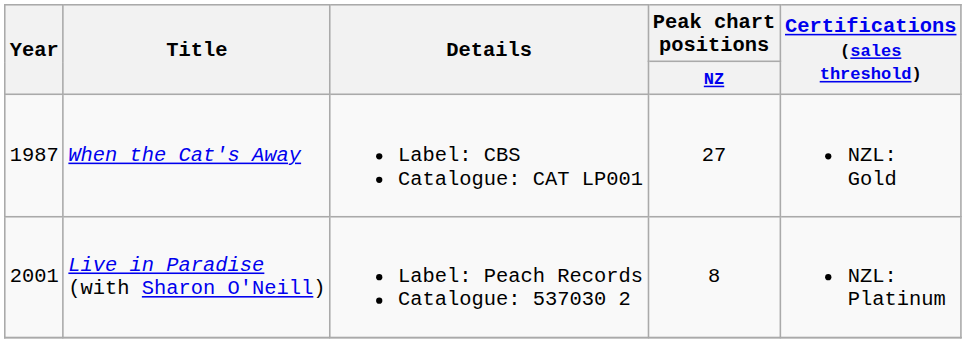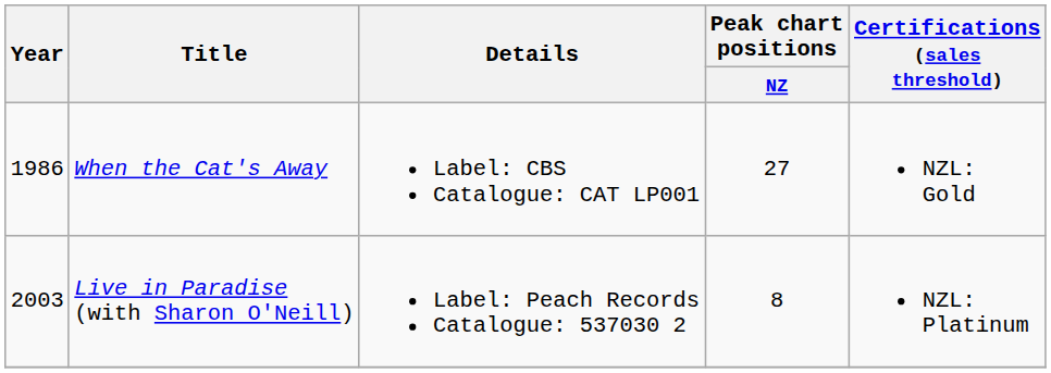 <table class="wikitable plainrowheaders">
 <tr>
 <th rowspan="2">Year</th>
 <th rowspan="2">Title</th>
 <th rowspan="2">Details</th>
 <th>Peak chart<br>positions</th>
 <th rowspan="2" style="width:8em;"><a href='#'>Certifications</a><br><small>(<a href='#'>sales threshold</a>)</small></th>
 </tr>
 <tr>
 <th><small><a href='#'>NZ</a></small></th>
 </tr>
 <tr>
-<td>1987</td>
+<td>1986</td>
 <td><em><a href='#'>When the Cat's Away</a></em></td>
 <td><br><ul><li>Label: CBS</li><li>Catalogue: CAT LP001</li></ul></td>
 <td align="center">27</td>
 <td><br><ul><li>NZL: Gold</li></ul></td>
 </tr>
 <tr>
-<td>2001</td>
+<td>2003</td>
 <td><em><a href='#'>Live in Paradise</a></em><br>(with <a href='#'>Sharon O'Neill</a>)</td>
 <td><br><ul><li>Label: Peach Records</li><li>Catalogue: 537030 2</li></ul></td>
 <td align="center">8</td>
 <td><br><ul><li>NZL: Platinum</li></ul></td>
 </tr>
 <tr>
 </tr>
 </table>
